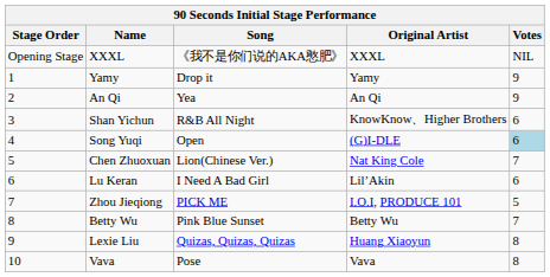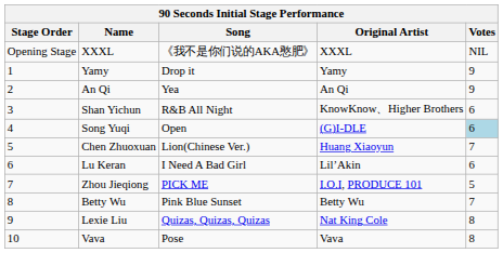 <table class="wikitable sortable">
 <tr>
 <th colspan="5">90 Seconds Initial Stage Performance</th>
 </tr>
 <tr>
 <th>Stage Order</th>
 <th class=unsortable>Name</th>
 <th class=unsortable>Song</th>
 <th class=unsortable>Original Artist</th>
 <th>Votes</th>
 </tr>
 <tr>
 <td>Opening Stage</td>
 <td>XXXL</td>
 <td>《我不是你们说的AKA憨肥》</td>
 <td>XXXL</td>
 <td>NIL</td>
 </tr>
 <tr>
 <td>1</td>
 <td>Yamy</td>
 <td>Drop it</td>
 <td>Yamy</td>
 <td>9</td>
 </tr>
 <tr>
 <td>2</td>
 <td>An Qi</td>
 <td>Yea</td>
 <td>An Qi</td>
 <td>9</td>
 </tr>
 <tr>
 <td>3</td>
 <td>Shan Yichun</td>
 <td>R&B All Night</td>
 <td>KnowKnow、Higher Brothers</td>
 <td>6</td>
 </tr>
 <tr>
 <td>4</td>
 <td>Song Yuqi</td>
 <td>Open</td>
 <td><a href='#'>(G)I-DLE</a></td>
 <td style="background: lightblue;">6</td>
 </tr>
 <tr>
 <td>5</td>
 <td>Chen Zhuoxuan</td>
 <td>Lion(Chinese Ver.)</td>
-<td><a href='#'>Nat King Cole</a></td>
+<td><a href='#'>Huang Xiaoyun</a></td>
 <td>7</td>
 </tr>
 <tr>
 <td>6</td>
 <td>Lu Keran</td>
 <td>I Need A Bad Girl</td>
 <td>Lil’Akin</td>
 <td>6</td>
 </tr>
 <tr>
 <td>7</td>
 <td>Zhou Jieqiong</td>
 <td><a href='#'>PICK ME</a></td>
 <td><a href='#'>I.O.I</a>, <a href='#'>PRODUCE 101</a></td>
 <td>5</td>
 </tr>
 <tr>
 <td>8</td>
 <td>Betty Wu</td>
 <td>Pink Blue Sunset</td>
 <td>Betty Wu</td>
 <td>7</td>
 </tr>
 <tr>
 <td>9</td>
 <td>Lexie Liu</td>
 <td><a href='#'>Quizas, Quizas, Quizas</a></td>
-<td><a href='#'>Huang Xiaoyun</a></td>
+<td><a href='#'>Nat King Cole</a></td>
 <td>8</td>
 </tr>
 <tr>
 <td>10</td>
 <td>Vava</td>
 <td>Pose</td>
 <td>Vava</td>
 <td>8</td>
 </tr>
 </table>
